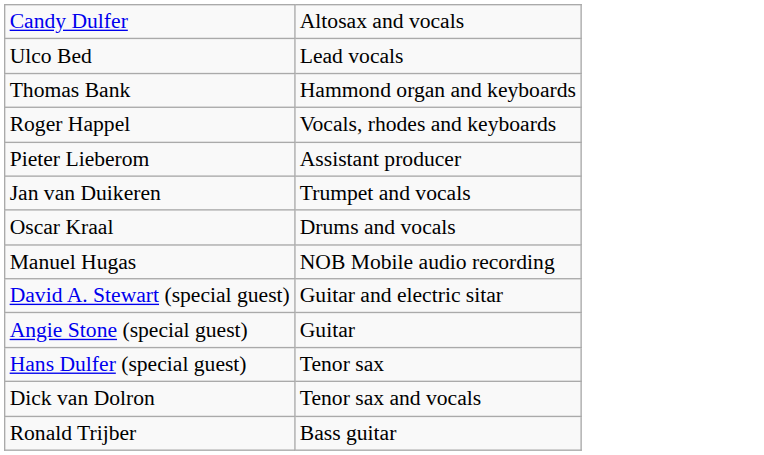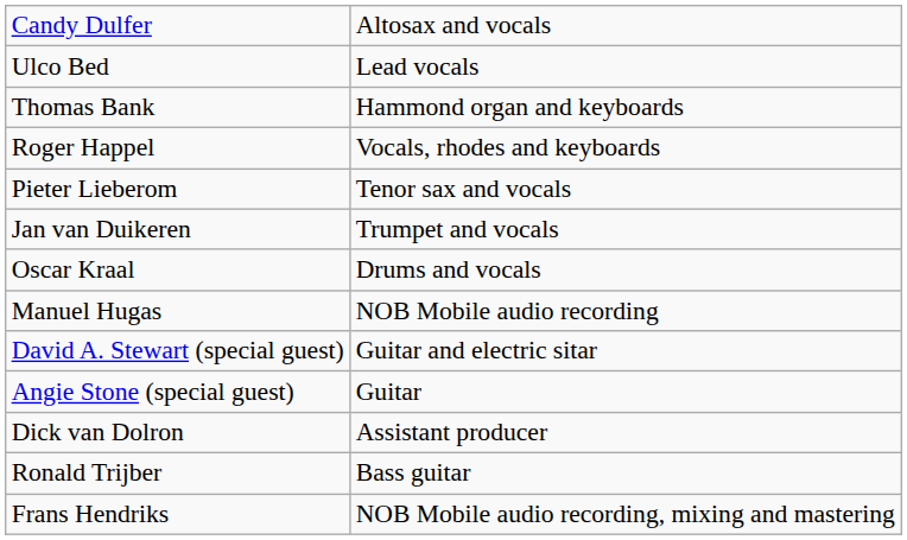 <table class="wikitable">
 <tr>
 <td><a href='#'>Candy Dulfer</a></td>
 <td>Altosax and vocals</td>
 </tr>
 <tr>
 <td>Ulco Bed</td>
 <td>Lead vocals</td>
 </tr>
 <tr>
 <td>Thomas Bank</td>
 <td>Hammond organ and keyboards</td>
 </tr>
 <tr>
 <td>Roger Happel</td>
 <td>Vocals, rhodes and keyboards</td>
 </tr>
 <tr>
 <td>Pieter Lieberom</td>
-<td>Assistant producer</td>
+<td>Tenor sax and vocals</td>
 </tr>
 <tr>
 <td>Jan van Duikeren</td>
 <td>Trumpet and vocals</td>
 </tr>
 <tr>
 <td>Oscar Kraal</td>
 <td>Drums and vocals</td>
 </tr>
 <tr>
 <td>Manuel Hugas</td>
 <td>NOB Mobile audio recording</td>
 </tr>
 <tr>
 <td><a href='#'>David A. Stewart</a> (special guest)</td>
 <td>Guitar and electric sitar</td>
 </tr>
 <tr>
 <td><a href='#'>Angie Stone</a> (special guest)</td>
 <td>Guitar</td>
 </tr>
 <tr>
-<td><a href='#'>Hans Dulfer</a> (special guest)</td>
-<td>Tenor sax</td>
-</tr>
-<tr>
 <td>Dick van Dolron</td>
-<td>Tenor sax and vocals</td>
+<td>Assistant producer</td>
 </tr>
 <tr>
 <td>Ronald Trijber</td>
 <td>Bass guitar</td>
 </tr>
+<tr>
+<td>Frans Hendriks</td>
+<td>NOB Mobile audio recording, mixing and mastering</td>
+</tr>
 </table>
